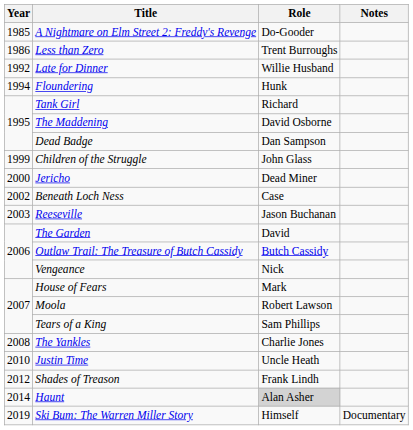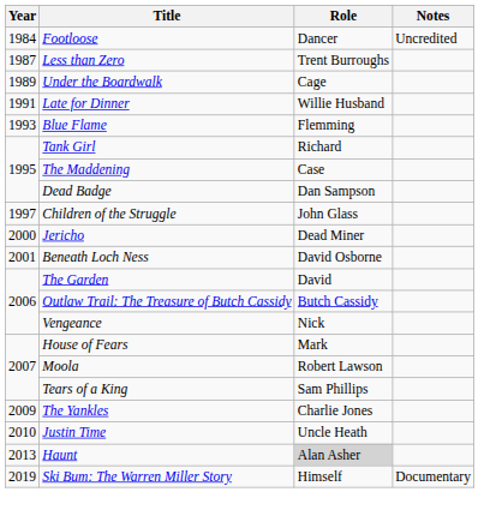 <table class="wikitable">
 <tr>
 <th>Year</th>
 <th>Title</th>
 <th>Role</th>
 <th>Notes</th>
 </tr>
 <tr>
-<td>1985</td>
-<td><em><a href='#'>A Nightmare on Elm Street 2: Freddy's Revenge</a></em></td>
-<td>Do-Gooder</td>
-<td></td>
+<td>1984</td>
+<td><em><a href='#'>Footloose</a></em></td>
+<td>Dancer</td>
+<td>Uncredited</td>
 </tr>
 <tr>
-<td>1986</td>
+<td>1987</td>
 <td><em><a href='#'>Less than Zero</a></em></td>
 <td>Trent Burroughs</td>
 <td></td>
 </tr>
 <tr>
-<td>1992</td>
+<td>1989</td>
+<td><em><a href='#'>Under the Boardwalk</a></em></td>
+<td>Cage</td>
+<td></td>
+</tr>
+<tr>
+<td>1991</td>
 <td><em><a href='#'>Late for Dinner</a></em></td>
 <td>Willie Husband</td>
 <td></td>
 </tr>
 <tr>
-<td>1994</td>
-<td><em><a href='#'>Floundering</a></em></td>
-<td>Hunk</td>
+<td>1993</td>
+<td><em><a href='#'>Blue Flame</a></em></td>
+<td>Flemming</td>
 <td></td>
 </tr>
 <tr>
 <td rowspan="3">1995</td>
 <td><em><a href='#'>Tank Girl</a></em></td>
 <td>Richard</td>
 <td></td>
 </tr>
 <tr>
 <td><em><a href='#'>The Maddening</a></em></td>
-<td>David Osborne</td>
+<td>Case</td>
 <td></td>
 </tr>
 <tr>
 <td><em>Dead Badge</em></td>
 <td>Dan Sampson</td>
 <td></td>
 </tr>
 <tr>
-<td>1999</td>
+<td>1997</td>
 <td><em>Children of the Struggle</em></td>
 <td>John Glass</td>
 <td></td>
 </tr>
 <tr>
 <td>2000</td>
 <td><em><a href='#'>Jericho</a></em></td>
 <td>Dead Miner</td>
 <td></td>
 </tr>
 <tr>
-<td>2002</td>
+<td>2001</td>
 <td><em>Beneath Loch Ness</em></td>
-<td>Case</td>
-<td></td>
-</tr>
-<tr>
-<td>2003</td>
-<td><em><a href='#'>Reeseville</a></em></td>
-<td>Jason Buchanan</td>
+<td>David Osborne</td>
 <td></td>
 </tr>
 <tr>
 <td rowspan="3">2006</td>
 <td><em><a href='#'>The Garden</a></em></td>
 <td>David</td>
 <td></td>
 </tr>
 <tr>
 <td><em><a href='#'>Outlaw Trail: The Treasure of Butch Cassidy</a></em></td>
 <td><a href='#'>Butch Cassidy</a></td>
 <td></td>
 </tr>
 <tr>
 <td><em>Vengeance</em></td>
 <td>Nick</td>
 <td></td>
 </tr>
 <tr>
 <td rowspan="3">2007</td>
 <td><em>House of Fears</em></td>
 <td>Mark</td>
 <td></td>
 </tr>
 <tr>
 <td><em>Moola</em></td>
 <td>Robert Lawson</td>
 <td></td>
 </tr>
 <tr>
 <td><em>Tears of a King</em></td>
 <td>Sam Phillips</td>
 <td></td>
 </tr>
 <tr>
-<td>2008</td>
+<td>2009</td>
 <td><em><a href='#'>The Yankles</a></em></td>
 <td>Charlie Jones</td>
 <td></td>
 </tr>
 <tr>
 <td>2010</td>
 <td><em><a href='#'>Justin Time</a></em></td>
 <td>Uncle Heath</td>
 <td></td>
 </tr>
 <tr>
-<td>2012</td>
-<td><em>Shades of Treason</em></td>
-<td>Frank Lindh</td>
-<td></td>
-</tr>
-<tr>
-<td>2014</td>
+<td>2013</td>
 <td><em><a href='#'>Haunt</a></em></td>
 <td style="background: lightgrey;">Alan Asher</td>
 <td></td>
 </tr>
 <tr>
 <td>2019</td>
 <td><em><a href='#'>Ski Bum: The Warren Miller Story</a></em></td>
 <td>Himself</td>
 <td>Documentary</td>
 </tr>
 </table>
